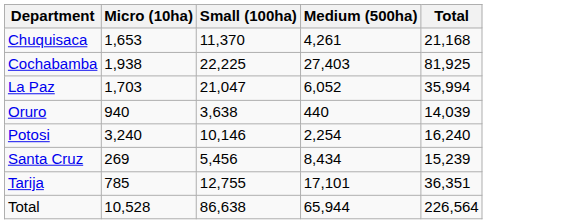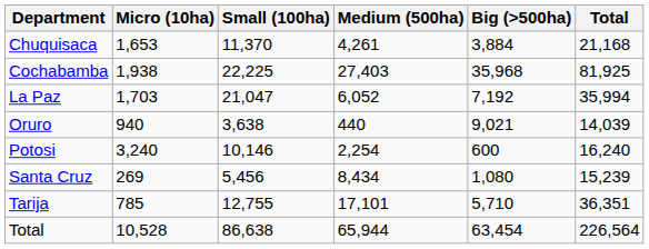 <table class="wikitable">
 <tr>
 <th>Department</th>
 <th>Micro (10ha)</th>
 <th>Small (100ha)</th>
 <th>Medium (500ha)</th>
+<th>Big (>500ha)</th>
 <th>Total</th>
 </tr>
 <tr>
 <td><a href='#'>Chuquisaca</a></td>
 <td>1,653</td>
 <td>11,370</td>
 <td>4,261</td>
+<td>3,884</td>
 <td>21,168</td>
 </tr>
 <tr>
 <td><a href='#'>Cochabamba</a></td>
 <td>1,938</td>
 <td>22,225</td>
 <td>27,403</td>
+<td>35,968</td>
 <td>81,925</td>
 </tr>
 <tr>
 <td><a href='#'>La Paz</a></td>
 <td>1,703</td>
 <td>21,047</td>
 <td>6,052</td>
+<td>7,192</td>
 <td>35,994</td>
 </tr>
 <tr>
 <td><a href='#'>Oruro</a></td>
 <td>940</td>
 <td>3,638</td>
 <td>440</td>
+<td>9,021</td>
 <td>14,039</td>
 </tr>
 <tr>
 <td><a href='#'>Potosi</a></td>
 <td>3,240</td>
 <td>10,146</td>
 <td>2,254</td>
+<td>600</td>
 <td>16,240</td>
 </tr>
 <tr>
 <td><a href='#'>Santa Cruz</a></td>
 <td>269</td>
 <td>5,456</td>
 <td>8,434</td>
+<td>1,080</td>
 <td>15,239</td>
 </tr>
 <tr>
 <td><a href='#'>Tarija</a></td>
 <td>785</td>
 <td>12,755</td>
 <td>17,101</td>
+<td>5,710</td>
 <td>36,351</td>
 </tr>
 <tr>
 <td>Total</td>
 <td>10,528</td>
 <td>86,638</td>
 <td>65,944</td>
+<td>63,454</td>
 <td>226,564</td>
 </tr>
 </table>
